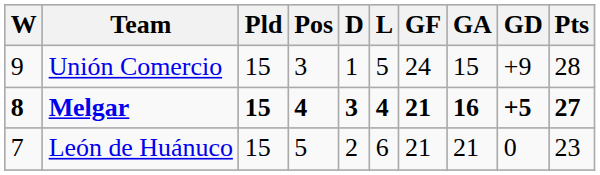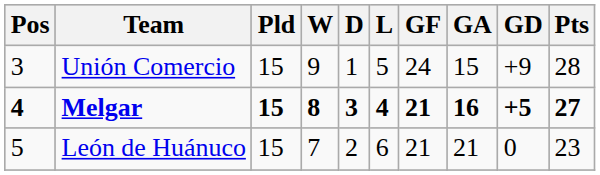 <table class="wikitable">
 <tr>
-<th><abbr>W</abbr></th>
+<th><abbr>Pos</abbr></th>
 <th>Team</th>
 <th><abbr>Pld</abbr></th>
-<th><abbr>Pos</abbr></th>
+<th><abbr>W</abbr></th>
 <th><abbr>D</abbr></th>
 <th><abbr>L</abbr></th>
 <th><abbr>GF</abbr></th>
 <th><abbr>GA</abbr></th>
 <th><abbr>GD</abbr></th>
 <th><abbr>Pts</abbr></th>
 </tr>
 <tr>
-<td>9</td>
+<td>3</td>
 <td><a href='#'>Unión Comercio</a></td>
 <td>15</td>
-<td>3</td>
+<td>9</td>
 <td>1</td>
 <td>5</td>
 <td>24</td>
 <td>15</td>
 <td>+9</td>
 <td>28</td>
 </tr>
 <tr>
-<td><strong>8</strong></td>
+<td><strong>4</strong></td>
 <td><a href='#'><strong>Melgar</strong></a></td>
 <td><strong>15</strong></td>
-<td><strong>4</strong></td>
+<td><strong>8</strong></td>
 <td><strong>3</strong></td>
 <td><strong>4</strong></td>
 <td><strong>21</strong></td>
 <td><strong>16</strong></td>
 <td><strong>+5</strong></td>
 <td><strong>27</strong></td>
 </tr>
 <tr>
-<td>7</td>
+<td>5</td>
 <td><a href='#'>León de Huánuco</a></td>
 <td>15</td>
-<td>5</td>
+<td>7</td>
 <td>2</td>
 <td>6</td>
 <td>21</td>
 <td>21</td>
 <td>0</td>
 <td>23</td>
 </tr>
 </table>
